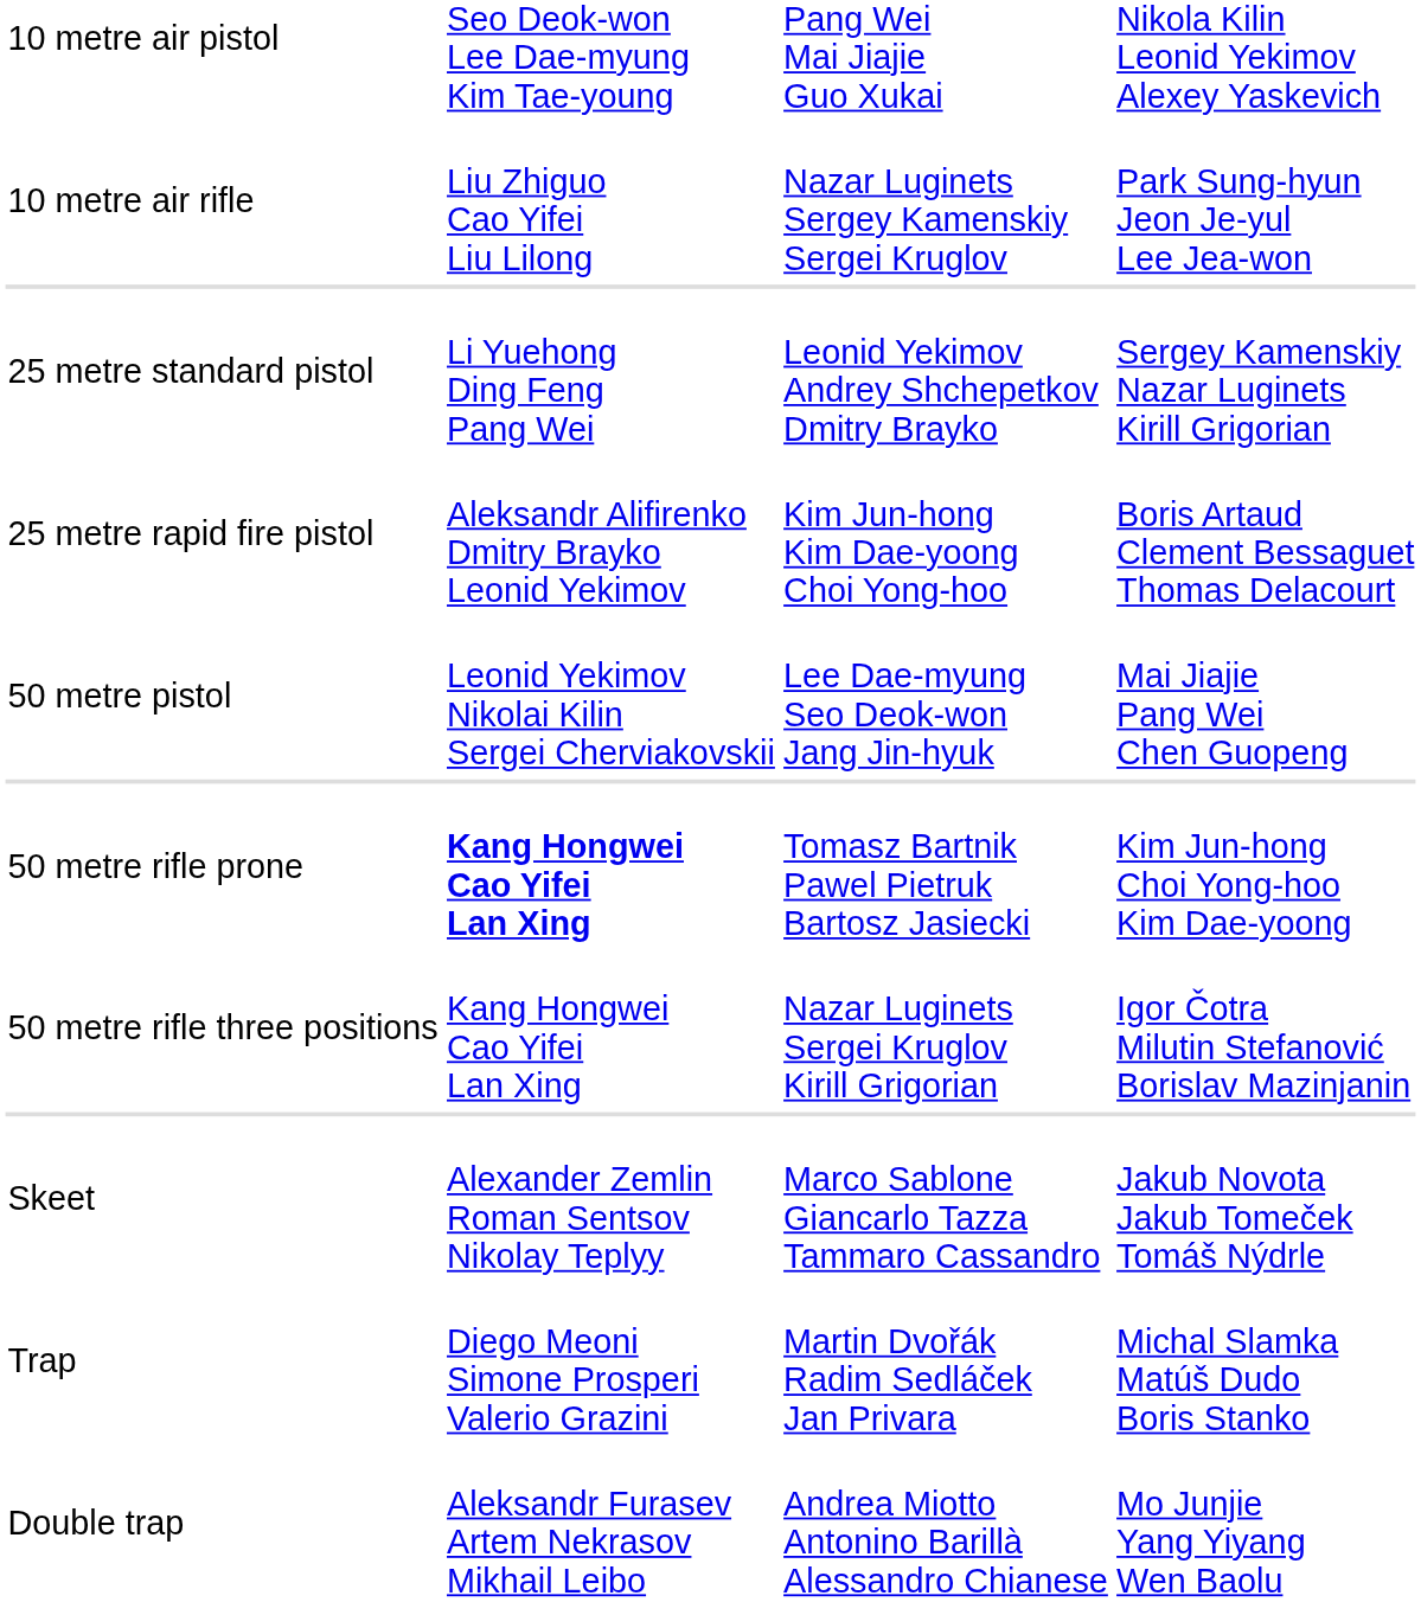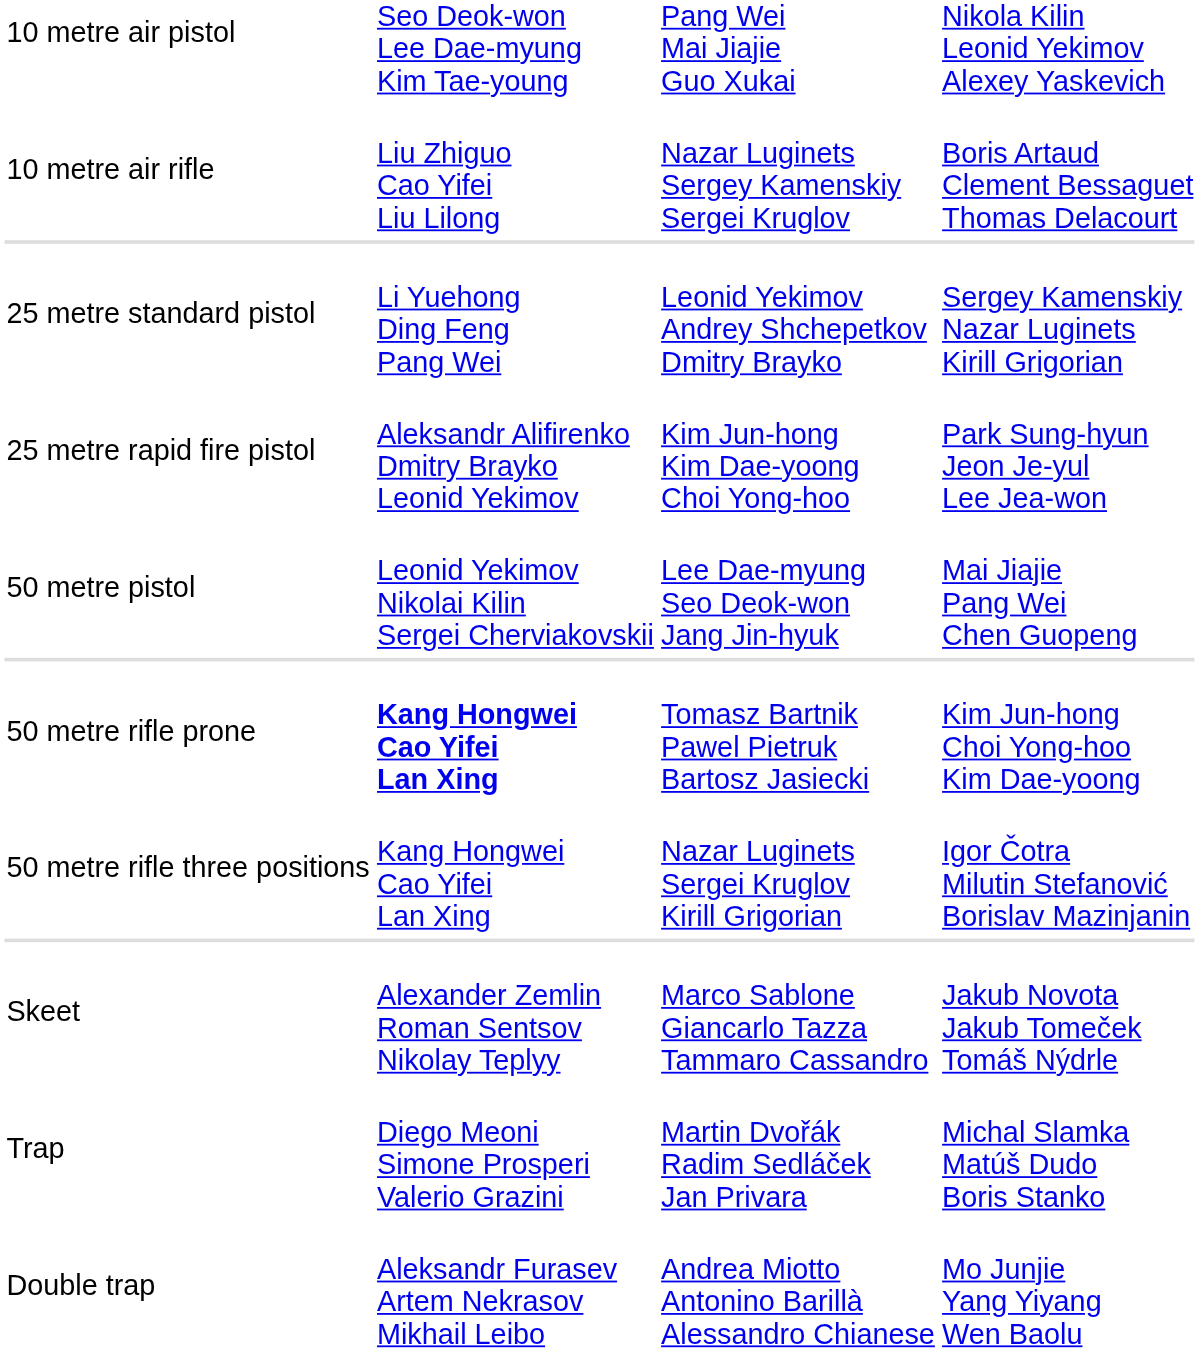 <table>
 <tr>
 <td>10 metre air pistol<br></td>
 <td><br><a href='#'>Seo Deok-won</a><br><a href='#'>Lee Dae-myung</a><br><a href='#'>Kim Tae-young</a></td>
 <td><br><a href='#'>Pang Wei</a><br><a href='#'>Mai Jiajie</a><br><a href='#'>Guo Xukai</a></td>
 <td><br><a href='#'>Nikola Kilin</a><br><a href='#'>Leonid Yekimov</a><br><a href='#'>Alexey Yaskevich</a></td>
 </tr>
 <tr>
 <td>10 metre air rifle<br></td>
 <td><br><a href='#'>Liu Zhiguo</a><br><a href='#'>Cao Yifei</a><br><a href='#'>Liu Lilong</a></td>
 <td><br><a href='#'>Nazar Luginets</a><br><a href='#'>Sergey Kamenskiy</a><br><a href='#'>Sergei Kruglov</a></td>
-<td><br><a href='#'>Park Sung-hyun</a><br><a href='#'>Jeon Je-yul</a><br><a href='#'>Lee Jea-won</a></td>
+<td><br><a href='#'>Boris Artaud</a><br><a href='#'>Clement Bessaguet</a><br><a href='#'>Thomas Delacourt</a></td>
 </tr>
 <tr bgcolor=#DDDDDD>
 <td colspan=7></td>
 </tr>
 <tr>
 <td>25 metre standard pistol<br></td>
 <td><br><a href='#'>Li Yuehong</a><br><a href='#'>Ding Feng</a><br><a href='#'>Pang Wei</a></td>
 <td><br><a href='#'>Leonid Yekimov</a><br><a href='#'>Andrey Shchepetkov</a><br><a href='#'>Dmitry Brayko</a></td>
 <td><br><a href='#'>Sergey Kamenskiy</a><br><a href='#'>Nazar Luginets</a><br><a href='#'>Kirill Grigorian</a></td>
 </tr>
 <tr>
 <td>25 metre rapid fire pistol<br></td>
 <td><br><a href='#'>Aleksandr Alifirenko</a><br><a href='#'>Dmitry Brayko</a><br><a href='#'>Leonid Yekimov</a></td>
 <td><br><a href='#'>Kim Jun-hong</a><br><a href='#'>Kim Dae-yoong</a><br><a href='#'>Choi Yong-hoo</a></td>
-<td><br><a href='#'>Boris Artaud</a><br><a href='#'>Clement Bessaguet</a><br><a href='#'>Thomas Delacourt</a></td>
+<td><br><a href='#'>Park Sung-hyun</a><br><a href='#'>Jeon Je-yul</a><br><a href='#'>Lee Jea-won</a></td>
 </tr>
 <tr>
 <td>50 metre pistol<br></td>
 <td><br><a href='#'>Leonid Yekimov</a><br><a href='#'>Nikolai Kilin</a><br><a href='#'>Sergei Cherviakovskii</a></td>
 <td><br><a href='#'>Lee Dae-myung</a><br><a href='#'>Seo Deok-won</a><br><a href='#'>Jang Jin-hyuk</a></td>
 <td><br><a href='#'>Mai Jiajie</a><br><a href='#'>Pang Wei</a><br><a href='#'>Chen Guopeng</a></td>
 </tr>
 <tr bgcolor=#DDDDDD>
 <td colspan=7></td>
 </tr>
 <tr>
 <td>50 metre rifle prone<br></td>
 <td><strong><br><a href='#'>Kang Hongwei</a><br><a href='#'>Cao Yifei</a><br><a href='#'>Lan Xing</a></strong></td>
 <td><br><a href='#'>Tomasz Bartnik</a><br><a href='#'>Pawel Pietruk</a><br><a href='#'>Bartosz Jasiecki</a></td>
 <td><br><a href='#'>Kim Jun-hong</a><br><a href='#'>Choi Yong-hoo</a><br><a href='#'>Kim Dae-yoong</a></td>
 </tr>
 <tr>
 <td>50 metre rifle three positions<br></td>
 <td><br><a href='#'>Kang Hongwei</a><br><a href='#'>Cao Yifei</a><br><a href='#'>Lan Xing</a></td>
 <td><br><a href='#'>Nazar Luginets</a><br><a href='#'>Sergei Kruglov</a><br><a href='#'>Kirill Grigorian</a></td>
 <td><br><a href='#'>Igor Čotra</a><br><a href='#'>Milutin Stefanović</a><br><a href='#'>Borislav Mazinjanin</a></td>
 </tr>
 <tr bgcolor=#DDDDDD>
 <td colspan=7></td>
 </tr>
 <tr>
 <td>Skeet<br></td>
 <td><br><a href='#'>Alexander Zemlin</a><br><a href='#'>Roman Sentsov</a><br><a href='#'>Nikolay Teplyy</a></td>
 <td><br><a href='#'>Marco Sablone</a><br><a href='#'>Giancarlo Tazza</a><br><a href='#'>Tammaro Cassandro</a></td>
 <td><br><a href='#'>Jakub Novota</a><br><a href='#'>Jakub Tomeček</a><br><a href='#'>Tomáš Nýdrle</a></td>
 </tr>
 <tr>
 <td>Trap<br></td>
 <td><br><a href='#'>Diego Meoni</a><br><a href='#'>Simone Prosperi</a><br><a href='#'>Valerio Grazini</a></td>
 <td><br><a href='#'>Martin Dvořák</a><br><a href='#'>Radim Sedláček</a><br><a href='#'>Jan Privara</a></td>
 <td><br><a href='#'>Michal Slamka</a><br><a href='#'>Matúš Dudo</a><br><a href='#'>Boris Stanko</a></td>
 </tr>
 <tr>
 <td>Double trap<br></td>
 <td><br><a href='#'>Aleksandr Furasev</a><br><a href='#'>Artem Nekrasov</a><br><a href='#'>Mikhail Leibo</a></td>
 <td><br><a href='#'>Andrea Miotto</a><br><a href='#'>Antonino Barillà</a><br><a href='#'>Alessandro Chianese</a></td>
 <td><br><a href='#'>Mo Junjie</a><br><a href='#'>Yang Yiyang</a><br><a href='#'>Wen Baolu</a></td>
 </tr>
 </table>
